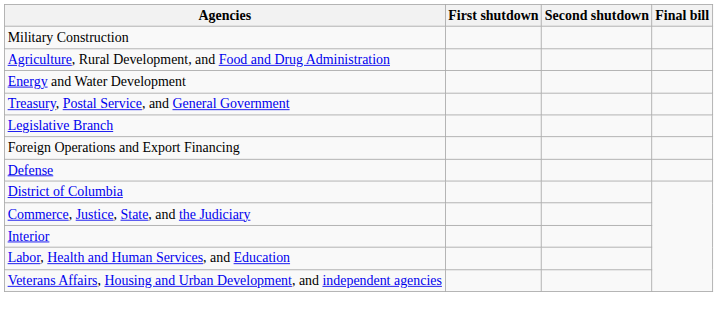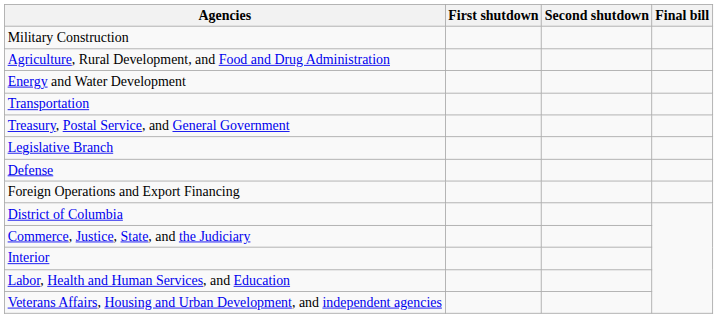 <table class="wikitable">
 <tr>
 <th>Agencies</th>
 <th>First shutdown</th>
 <th>Second shutdown</th>
 <th>Final bill</th>
 </tr>
 <tr>
 <td>Military Construction</td>
 <td></td>
 <td></td>
 <td></td>
 </tr>
 <tr>
 <td><a href='#'>Agriculture</a>, Rural Development, and <a href='#'>Food and Drug Administration</a></td>
 <td></td>
 <td></td>
 <td></td>
 </tr>
 <tr>
 <td><a href='#'>Energy</a> and Water Development</td>
 <td></td>
 <td></td>
 <td></td>
 </tr>
 <tr>
+<td><a href='#'>Transportation</a></td>
+<td></td>
+<td></td>
+<td></td>
+</tr>
+<tr>
 <td><a href='#'>Treasury</a>, <a href='#'>Postal Service</a>, and <a href='#'>General Government</a></td>
 <td></td>
 <td></td>
 <td></td>
 </tr>
 <tr>
 <td><a href='#'>Legislative Branch</a></td>
 <td></td>
 <td></td>
 <td></td>
 </tr>
 <tr>
-<td>Foreign Operations and Export Financing</td>
+<td><a href='#'>Defense</a></td>
 <td></td>
 <td></td>
 <td></td>
 </tr>
 <tr>
-<td><a href='#'>Defense</a></td>
+<td>Foreign Operations and Export Financing</td>
 <td></td>
 <td></td>
 <td></td>
 </tr>
 <tr>
 <td><a href='#'>District of Columbia</a></td>
 <td></td>
 <td></td>
 <td rowspan="5"></td>
 </tr>
 <tr>
 <td><a href='#'>Commerce</a>, <a href='#'>Justice</a>, <a href='#'>State</a>, and <a href='#'>the Judiciary</a></td>
 <td></td>
 <td></td>
 </tr>
 <tr>
 <td><a href='#'>Interior</a></td>
 <td></td>
 <td></td>
 </tr>
 <tr>
 <td><a href='#'>Labor</a>, <a href='#'>Health and Human Services</a>, and <a href='#'>Education</a></td>
 <td></td>
 <td></td>
 </tr>
 <tr>
 <td><a href='#'>Veterans Affairs</a>, <a href='#'>Housing and Urban Development</a>, and <a href='#'>independent agencies</a></td>
 <td></td>
 <td></td>
 </tr>
 </table>
